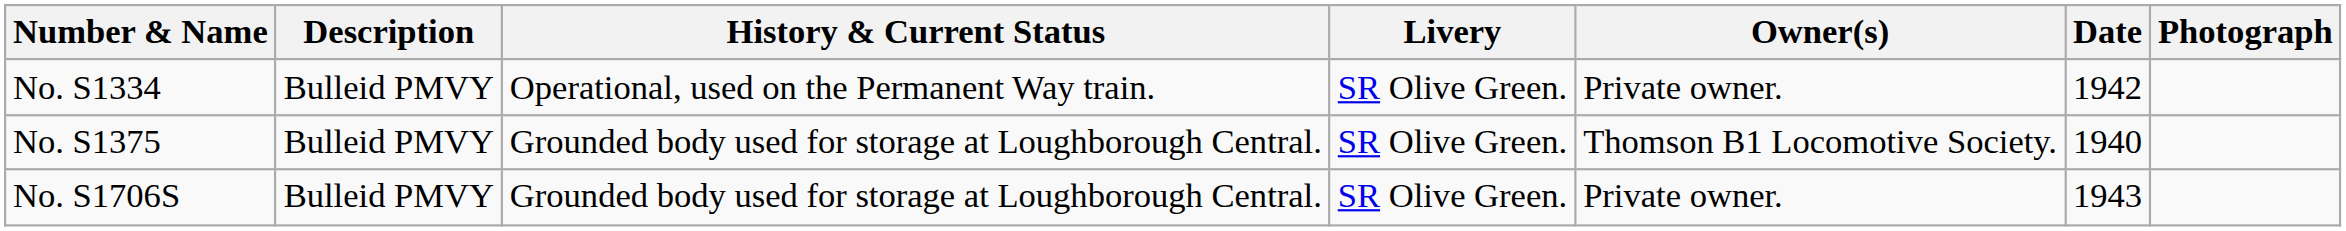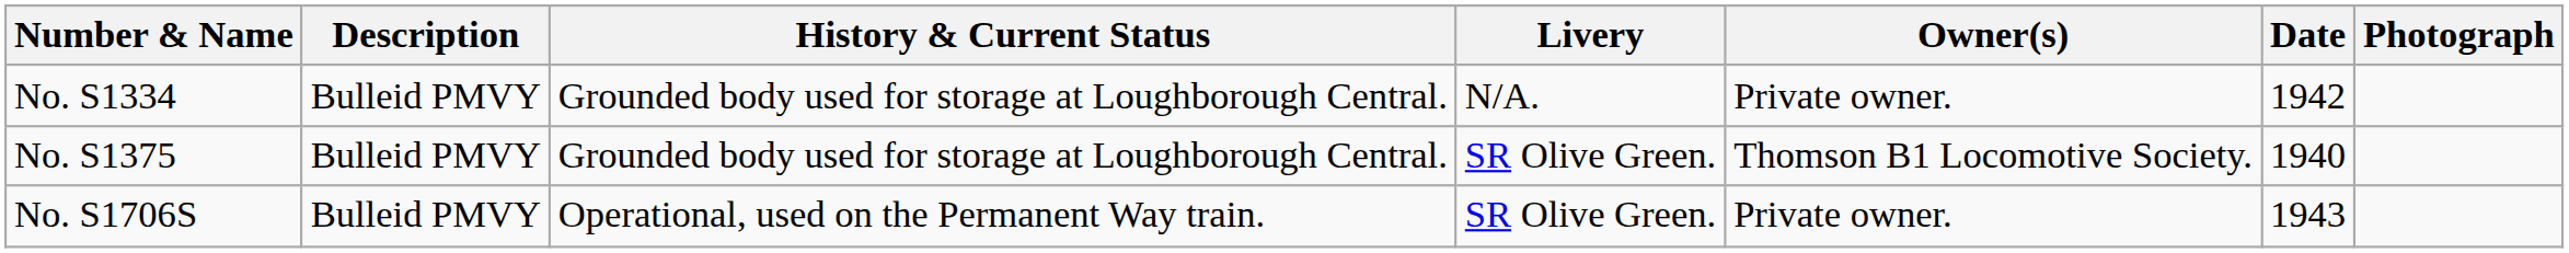 <table class="wikitable">
 <tr>
 <th>Number & Name</th>
 <th>Description</th>
 <th>History & Current Status</th>
 <th>Livery</th>
 <th>Owner(s)</th>
 <th>Date</th>
 <th>Photograph</th>
 </tr>
 <tr>
 <td>No. S1334</td>
 <td>Bulleid PMVY</td>
-<td>Operational, used on the Permanent Way train.</td>
-<td><a href='#'>SR</a> Olive Green.</td>
+<td>Grounded body used for storage at Loughborough Central.</td>
+<td>N/A.</td>
 <td>Private owner.</td>
 <td>1942</td>
 <td></td>
 </tr>
 <tr>
 <td>No. S1375</td>
 <td>Bulleid PMVY</td>
 <td>Grounded body used for storage at Loughborough Central.</td>
 <td><a href='#'>SR</a> Olive Green.</td>
 <td>Thomson B1 Locomotive Society.</td>
 <td>1940</td>
 <td></td>
 </tr>
 <tr>
 <td>No. S1706S</td>
 <td>Bulleid PMVY</td>
-<td>Grounded body used for storage at Loughborough Central.</td>
+<td>Operational, used on the Permanent Way train.</td>
 <td><a href='#'>SR</a> Olive Green.</td>
 <td>Private owner.</td>
 <td>1943</td>
 <td></td>
 </tr>
 </table>
